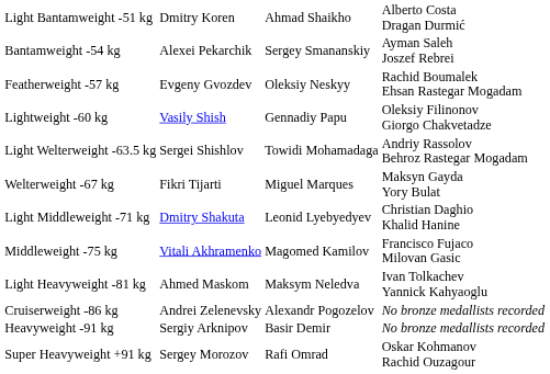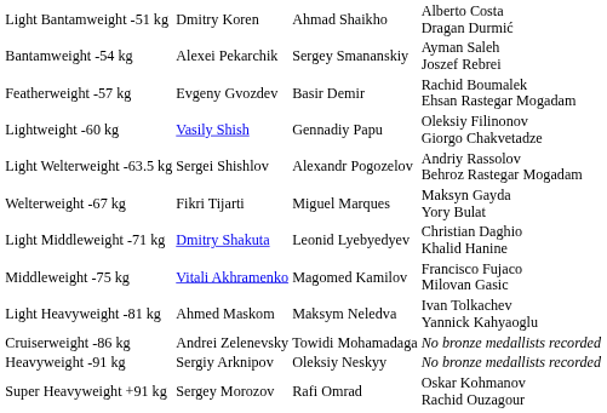 <table>
 <tr>
 <td>Light Bantamweight -51 kg</td>
 <td>Dmitry Koren </td>
 <td>Ahmad Shaikho </td>
 <td>Alberto Costa <br>Dragan Durmić </td>
 </tr>
 <tr>
 <td>Bantamweight -54 kg</td>
 <td>Alexei Pekarchik </td>
 <td>Sergey Smananskiy </td>
 <td>Ayman Saleh <br>Joszef Rebrei </td>
 </tr>
 <tr>
 <td>Featherweight -57 kg</td>
 <td>Evgeny Gvozdev </td>
-<td>Oleksiy Neskyy </td>
+<td>Basir Demir </td>
 <td>Rachid Boumalek <br>Ehsan Rastegar Mogadam </td>
 </tr>
 <tr>
 <td>Lightweight -60 kg</td>
 <td><a href='#'>Vasily Shish</a> </td>
 <td>Gennadiy Papu </td>
 <td>Oleksiy Filinonov <br>Giorgo Chakvetadze </td>
 </tr>
 <tr>
 <td>Light Welterweight -63.5 kg</td>
 <td>Sergei Shishlov </td>
-<td>Towidi Mohamadaga </td>
+<td>Alexandr Pogozelov </td>
 <td>Andriy Rassolov <br>Behroz Rastegar Mogadam </td>
 </tr>
 <tr>
 <td>Welterweight -67 kg</td>
 <td>Fikri Tijarti </td>
 <td>Miguel Marques </td>
 <td>Maksyn Gayda <br>Yory Bulat </td>
 </tr>
 <tr>
 <td>Light Middleweight -71 kg</td>
 <td><a href='#'>Dmitry Shakuta</a> </td>
 <td>Leonid Lyebyedyev </td>
 <td>Christian Daghio <br>Khalid Hanine </td>
 </tr>
 <tr>
 <td>Middleweight -75 kg</td>
 <td><a href='#'>Vitali Akhramenko</a> </td>
 <td>Magomed Kamilov </td>
 <td>Francisco Fujaco <br>Milovan Gasic </td>
 </tr>
 <tr>
 <td>Light Heavyweight -81 kg</td>
 <td>Ahmed Maskom </td>
 <td>Maksym Neledva </td>
 <td>Ivan Tolkachev <br>Yannick Kahyaoglu </td>
 </tr>
 <tr>
 <td>Cruiserweight -86 kg</td>
 <td>Andrei Zelenevsky </td>
-<td>Alexandr Pogozelov </td>
+<td>Towidi Mohamadaga </td>
 <td><em>No bronze medallists recorded</em></td>
 </tr>
 <tr>
 <td>Heavyweight -91 kg</td>
 <td>Sergiy Arknipov </td>
-<td>Basir Demir </td>
+<td>Oleksiy Neskyy </td>
 <td><em>No bronze medallists recorded</em></td>
 </tr>
 <tr>
 <td>Super Heavyweight +91 kg</td>
 <td>Sergey Morozov </td>
 <td>Rafi Omrad </td>
 <td>Oskar Kohmanov <br>Rachid Ouzagour </td>
 </tr>
 <tr>
 </tr>
 </table>
